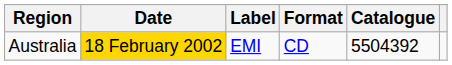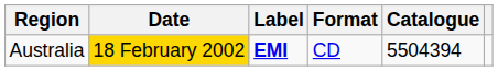 <table class="wikitable">
 <tr>
 <th>Region</th>
 <th>Date</th>
 <th>Label</th>
 <th>Format</th>
 <th>Catalogue</th>
 <th></th>
 </tr>
 <tr>
 <td>Australia</td>
 <td style="background: gold;">18 February 2002</td>
-<td><a href='#'>EMI</a></td>
+<td><strong><a href='#'>EMI</a></strong></td>
 <td><a href='#'>CD</a></td>
-<td>5504392</td>
+<td>5504394</td>
 <td></td>
 </tr>
 </table>
